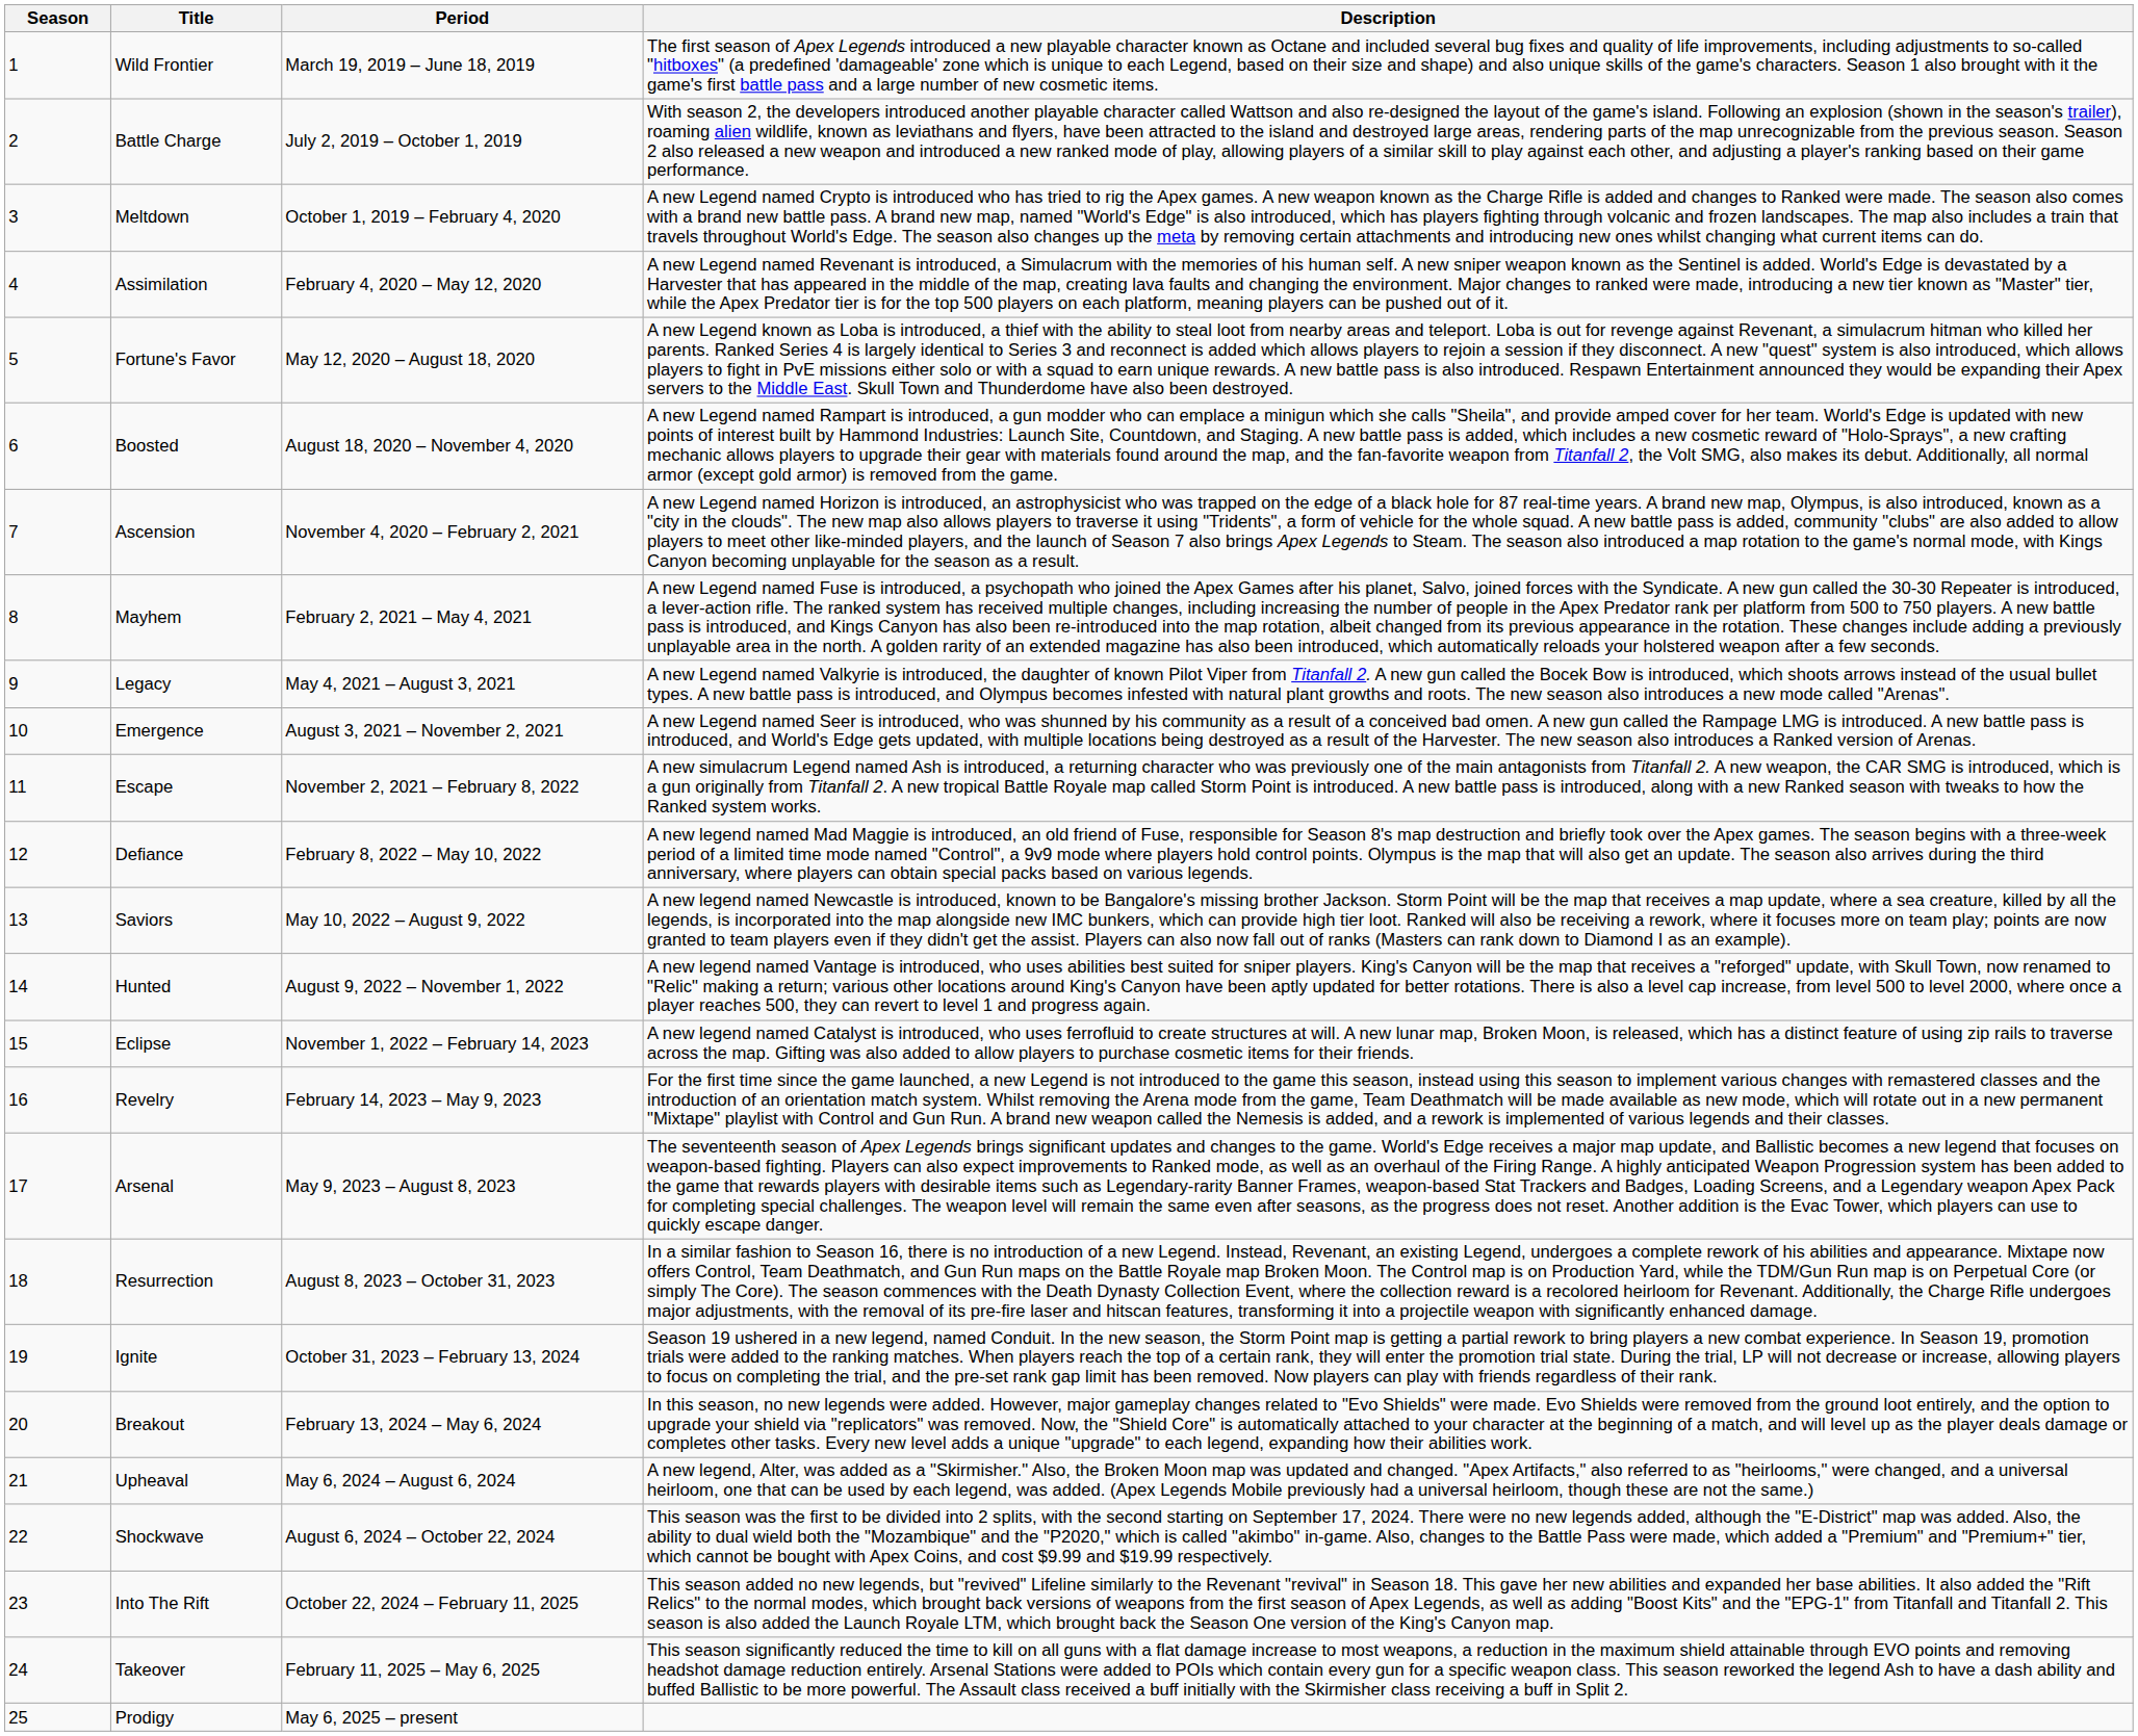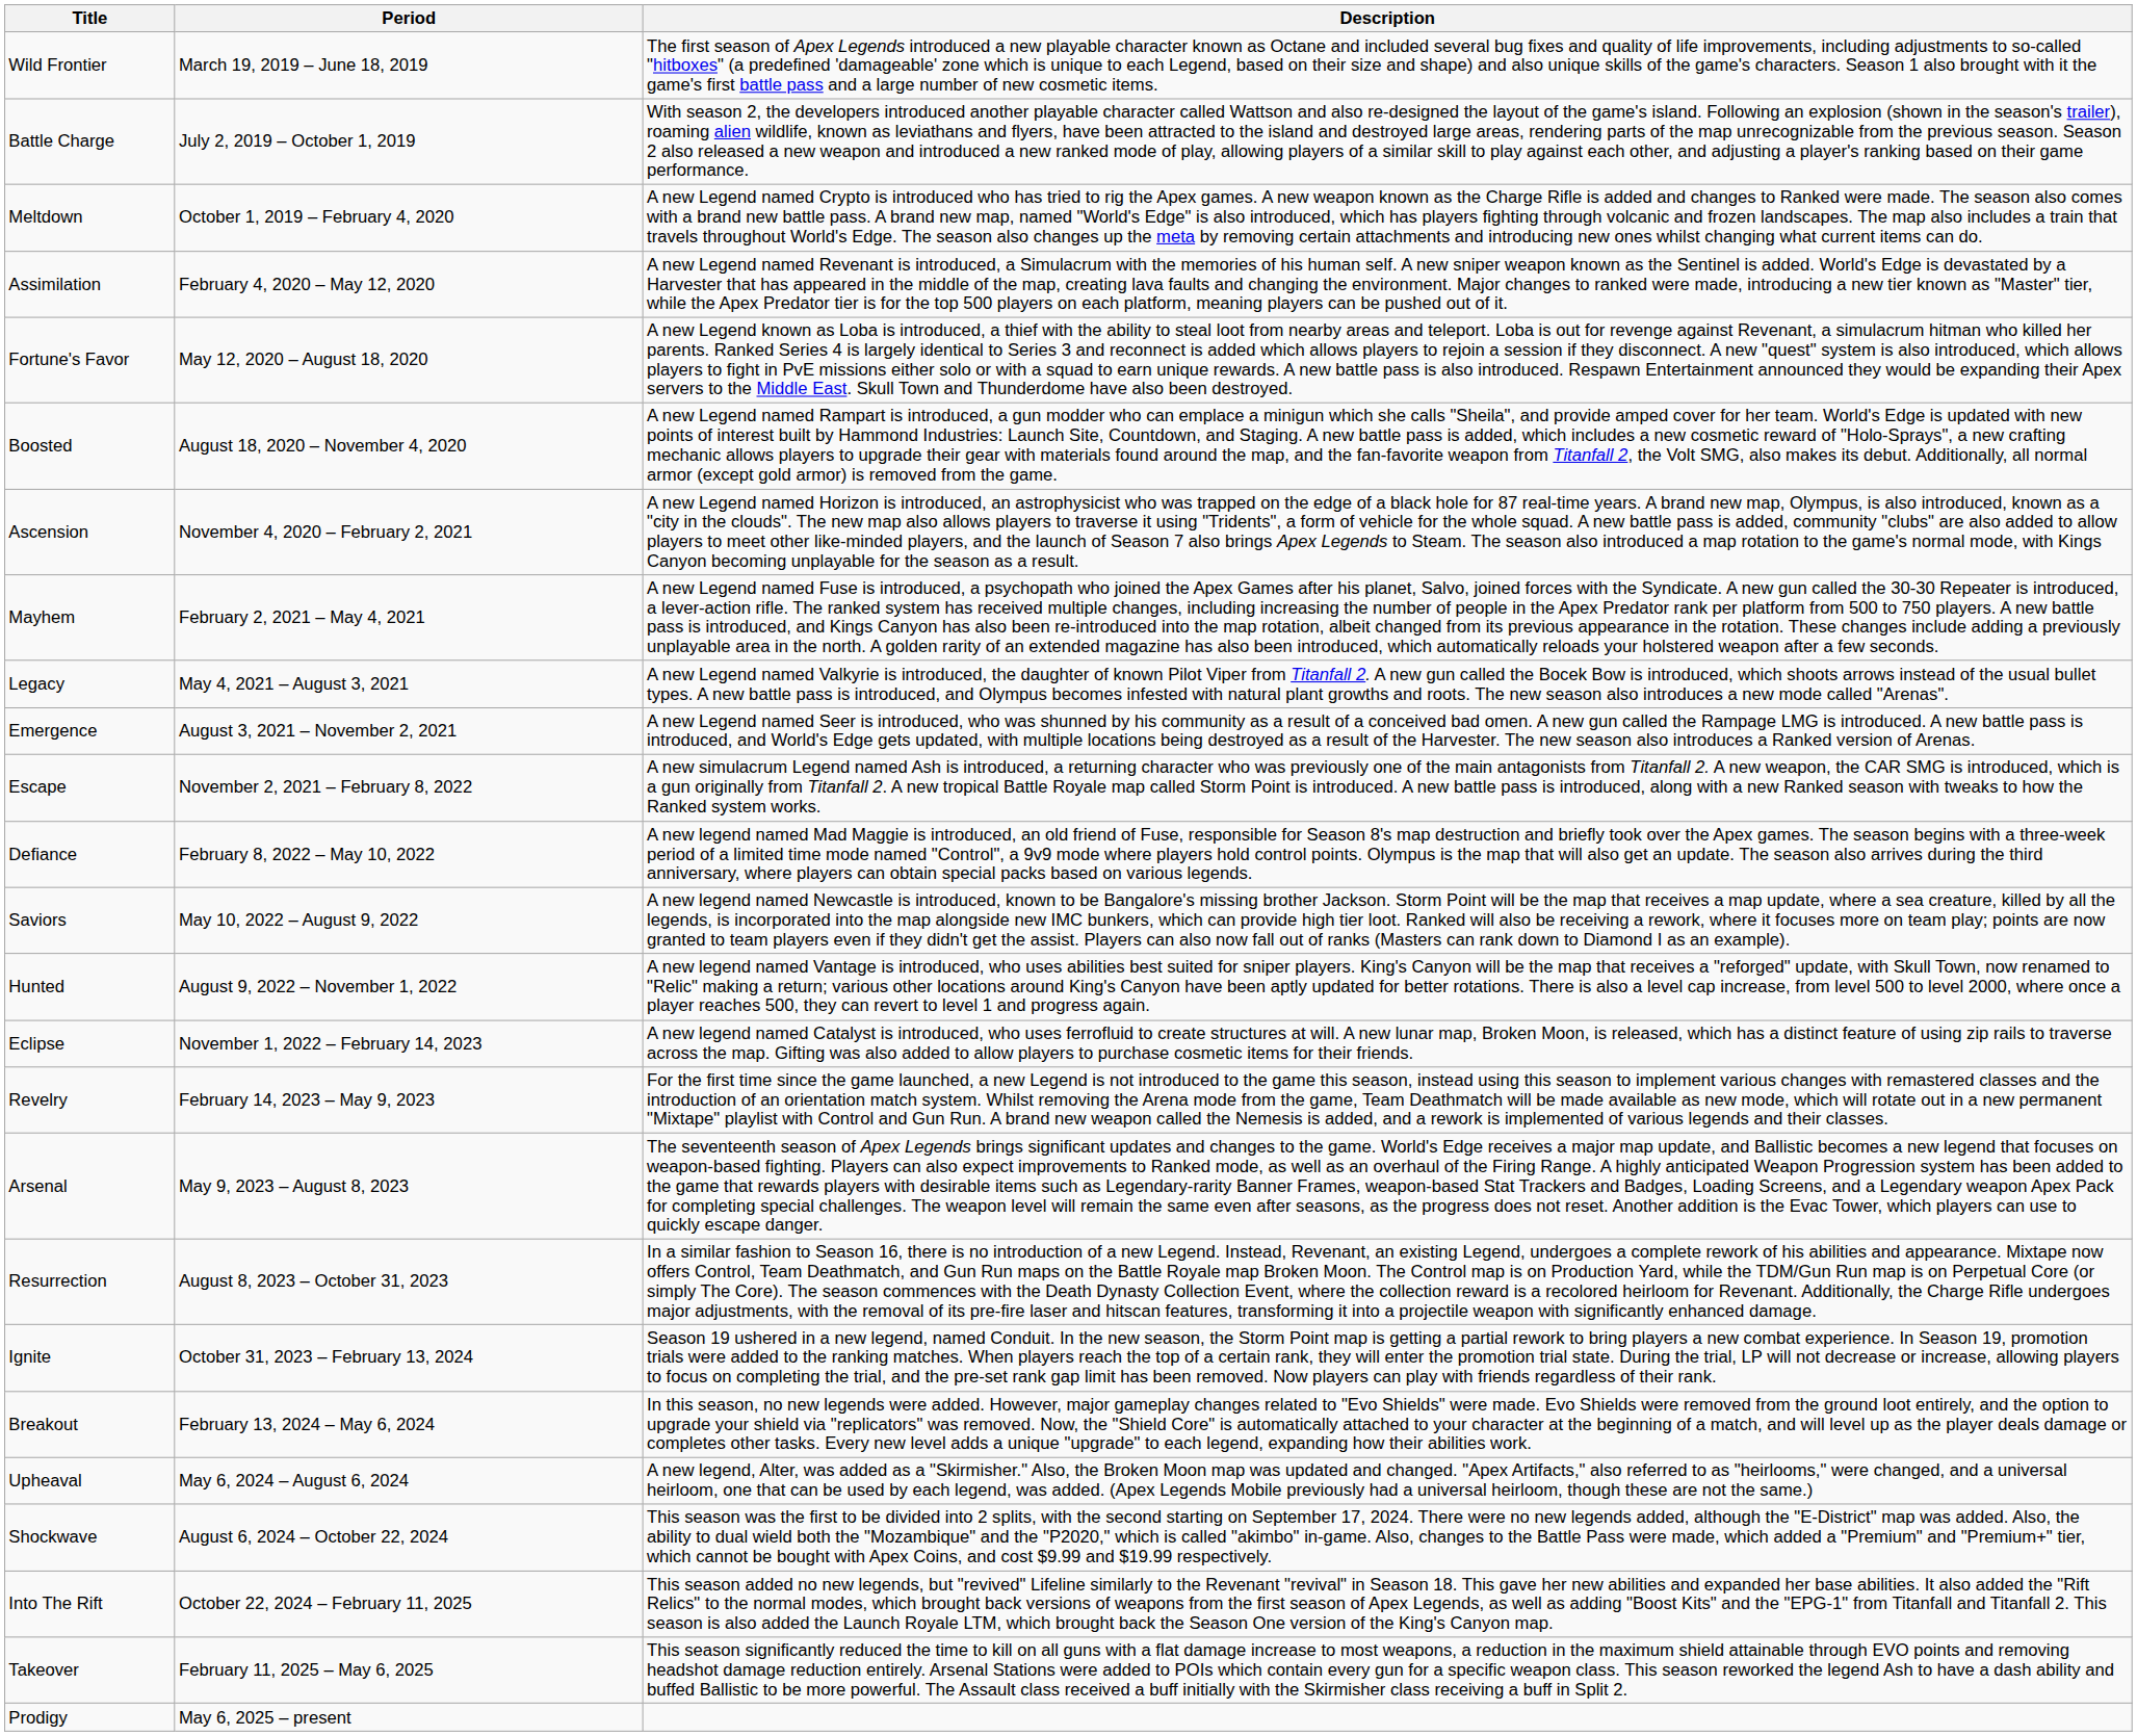 <table class="wikitable">
 <tr>
-<th width="5%">Season</th>
 <th width="8%">Title</th>
 <th>Period</th>
 <th width="70%">Description</th>
 </tr>
 <tr>
-<td>1</td>
 <td>Wild Frontier</td>
 <td>March 19, 2019 – June 18, 2019</td>
 <td>The first season of <em>Apex Legends</em> introduced a new playable character known as Octane and included several bug fixes and quality of life improvements, including adjustments to so-called "<a href='#'>hitboxes</a>" (a predefined 'damageable' zone which is unique to each Legend, based on their size and shape) and also unique skills of the game's characters. Season 1 also brought with it the game's first <a href='#'>battle pass</a> and a large number of new cosmetic items.</td>
 </tr>
 <tr>
-<td>2</td>
 <td>Battle Charge</td>
 <td>July 2, 2019 – October 1, 2019</td>
 <td>With season 2, the developers introduced another playable character called Wattson and also re-designed the layout of the game's island. Following an explosion (shown in the season's <a href='#'>trailer</a>), roaming <a href='#'>alien</a> wildlife, known as leviathans and flyers, have been attracted to the island and destroyed large areas, rendering parts of the map unrecognizable from the previous season. Season 2 also released a new weapon and introduced a new ranked mode of play, allowing players of a similar skill to play against each other, and adjusting a player's ranking based on their game performance.</td>
 </tr>
 <tr>
-<td>3</td>
 <td>Meltdown</td>
 <td>October 1, 2019 – February 4, 2020</td>
 <td>A new Legend named Crypto is introduced who has tried to rig the Apex games. A new weapon known as the Charge Rifle is added and changes to Ranked were made. The season also comes with a brand new battle pass. A brand new map, named "World's Edge" is also introduced, which has players fighting through volcanic and frozen landscapes. The map also includes a train that travels throughout World's Edge. The season also changes up the <a href='#'>meta</a> by removing certain attachments and introducing new ones whilst changing what current items can do.</td>
 </tr>
 <tr>
-<td>4</td>
 <td>Assimilation</td>
 <td>February 4, 2020 – May 12, 2020</td>
 <td>A new Legend named Revenant is introduced, a Simulacrum with the memories of his human self. A new sniper weapon known as the Sentinel is added. World's Edge is devastated by a Harvester that has appeared in the middle of the map, creating lava faults and changing the environment. Major changes to ranked were made, introducing a new tier known as "Master" tier, while the Apex Predator tier is for the top 500 players on each platform, meaning players can be pushed out of it.</td>
 </tr>
 <tr>
-<td>5</td>
 <td>Fortune's Favor</td>
 <td>May 12, 2020 – August 18, 2020</td>
 <td>A new Legend known as Loba is introduced, a thief with the ability to steal loot from nearby areas and teleport. Loba is out for revenge against Revenant, a simulacrum hitman who killed her parents. Ranked Series 4 is largely identical to Series 3 and reconnect is added which allows players to rejoin a session if they disconnect. A new "quest" system is also introduced, which allows players to fight in PvE missions either solo or with a squad to earn unique rewards. A new battle pass is also introduced. Respawn Entertainment announced they would be expanding their Apex servers to the <a href='#'>Middle East</a>. Skull Town and Thunderdome have also been destroyed.</td>
 </tr>
 <tr>
-<td>6</td>
 <td>Boosted</td>
 <td>August 18, 2020 – November 4, 2020</td>
 <td>A new Legend named Rampart is introduced, a gun modder who can emplace a minigun which she calls "Sheila", and provide amped cover for her team. World's Edge is updated with new points of interest built by Hammond Industries: Launch Site, Countdown, and Staging. A new battle pass is added, which includes a new cosmetic reward of "Holo-Sprays", a new crafting mechanic allows players to upgrade their gear with materials found around the map, and the fan-favorite weapon from <em><a href='#'>Titanfall 2</a></em>, the Volt SMG, also makes its debut. Additionally, all normal armor (except gold armor) is removed from the game.</td>
 </tr>
 <tr>
-<td>7</td>
 <td>Ascension</td>
 <td>November 4, 2020 – February 2, 2021</td>
 <td>A new Legend named Horizon is introduced, an astrophysicist who was trapped on the edge of a black hole for 87 real-time years. A brand new map, Olympus, is also introduced, known as a "city in the clouds". The new map also allows players to traverse it using "Tridents", a form of vehicle for the whole squad. A new battle pass is added, community "clubs" are also added to allow players to meet other like-minded players, and the launch of Season 7 also brings <em>Apex Legends</em> to Steam. The season also introduced a map rotation to the game's normal mode, with Kings Canyon becoming unplayable for the season as a result.</td>
 </tr>
 <tr>
-<td>8</td>
 <td>Mayhem</td>
 <td>February 2, 2021 – May 4, 2021</td>
 <td>A new Legend named Fuse is introduced, a psychopath who joined the Apex Games after his planet, Salvo, joined forces with the Syndicate. A new gun called the 30-30 Repeater is introduced, a lever-action rifle. The ranked system has received multiple changes, including increasing the number of people in the Apex Predator rank per platform from 500 to 750 players. A new battle pass is introduced, and Kings Canyon has also been re-introduced into the map rotation, albeit changed from its previous appearance in the rotation. These changes include adding a previously unplayable area in the north. A golden rarity of an extended magazine has also been introduced, which automatically reloads your holstered weapon after a few seconds.</td>
 </tr>
 <tr>
-<td>9</td>
 <td>Legacy</td>
 <td>May 4, 2021 – August 3, 2021</td>
 <td>A new Legend named Valkyrie is introduced, the daughter of known Pilot Viper from <em><a href='#'>Titanfall 2</a>.</em> A new gun called the Bocek Bow is introduced, which shoots arrows instead of the usual bullet types. A new battle pass is introduced, and Olympus becomes infested with natural plant growths and roots. The new season also introduces a new mode called "Arenas".</td>
 </tr>
 <tr>
-<td>10</td>
 <td>Emergence</td>
 <td>August 3, 2021 – November 2, 2021</td>
 <td>A new Legend named Seer is introduced, who was shunned by his community as a result of a conceived bad omen. A new gun called the Rampage LMG is introduced. A new battle pass is introduced, and World's Edge gets updated, with multiple locations being destroyed as a result of the Harvester. The new season also introduces a Ranked version of Arenas.</td>
 </tr>
 <tr>
-<td>11</td>
 <td>Escape</td>
 <td>November 2, 2021 – February 8, 2022</td>
 <td>A new simulacrum Legend named Ash is introduced, a returning character who was previously one of the main antagonists from <em>Titanfall 2.</em>  A new weapon, the CAR SMG is introduced, which is a gun originally from <em>Titanfall 2</em>. A new tropical Battle Royale map called Storm Point is introduced. A new battle pass is introduced, along with a new Ranked season with tweaks to how the Ranked system works.</td>
 </tr>
 <tr>
-<td>12</td>
 <td>Defiance</td>
 <td>February 8, 2022 – May 10, 2022</td>
 <td>A new legend named Mad Maggie is introduced, an old friend of Fuse, responsible for Season 8's map destruction and briefly took over the Apex games. The season begins with a three-week period of a limited time mode named "Control", a 9v9 mode where players hold control points. Olympus is the map that will also get an update. The season also arrives during the third anniversary, where players can obtain special packs based on various legends.</td>
 </tr>
 <tr>
-<td>13</td>
 <td>Saviors</td>
 <td>May 10, 2022 – August 9, 2022</td>
 <td>A new legend named Newcastle is introduced, known to be Bangalore's missing brother Jackson. Storm Point will be the map that receives a map update, where a sea creature, killed by all the legends, is incorporated into the map alongside new IMC bunkers, which can provide high tier loot. Ranked will also be receiving a rework, where it focuses more on team play; points are now granted to team players even if they didn't get the assist. Players can also now fall out of ranks (Masters can rank down to Diamond I as an example).</td>
 </tr>
 <tr>
-<td>14</td>
 <td>Hunted</td>
 <td>August 9, 2022 – November 1, 2022</td>
 <td>A new legend named Vantage is introduced, who uses abilities best suited for sniper players. King's Canyon will be the map that receives a "reforged" update, with Skull Town, now renamed to "Relic" making a return; various other locations around King's Canyon have been aptly updated for better rotations. There is also a level cap increase, from level 500 to level 2000, where once a player reaches 500, they can revert to level 1 and progress again.</td>
 </tr>
 <tr>
-<td>15</td>
 <td>Eclipse</td>
 <td>November 1, 2022 – February 14, 2023</td>
 <td>A new legend named Catalyst is introduced, who uses ferrofluid to create structures at will. A new lunar map, Broken Moon, is released, which has a distinct feature of using zip rails to traverse across the map. Gifting was also added to allow players to purchase cosmetic items for their friends.</td>
 </tr>
 <tr>
-<td>16</td>
 <td>Revelry</td>
 <td>February 14, 2023 – May 9, 2023</td>
 <td>For the first time since the game launched, a new Legend is not introduced to the game this season, instead using this season to implement various changes with remastered classes and the introduction of an orientation match system. Whilst removing the Arena mode from the game, Team Deathmatch will be made available as new mode, which will rotate out in a new permanent "Mixtape" playlist with Control and Gun Run. A brand new weapon called the Nemesis is added, and a rework is implemented of various legends and their classes.</td>
 </tr>
 <tr>
-<td>17</td>
 <td>Arsenal</td>
 <td>May 9, 2023 – August 8, 2023</td>
 <td>The seventeenth season of <em>Apex Legends</em> brings significant updates and changes to the game. World's Edge receives a major map update, and Ballistic becomes a new legend that focuses on weapon-based fighting. Players can also expect improvements to Ranked mode, as well as an overhaul of the Firing Range. A highly anticipated Weapon Progression system has been added to the game that rewards players with desirable items such as Legendary-rarity Banner Frames, weapon-based Stat Trackers and Badges, Loading Screens, and a Legendary weapon Apex Pack for completing special challenges. The weapon level will remain the same even after seasons, as the progress does not reset. Another addition is the Evac Tower, which players can use to quickly escape danger.</td>
 </tr>
 <tr>
-<td>18</td>
 <td>Resurrection</td>
 <td>August 8, 2023 – October 31, 2023</td>
 <td>In a similar fashion to Season 16, there is no introduction of a new Legend. Instead, Revenant, an existing Legend, undergoes a complete rework of his abilities and appearance. Mixtape now offers Control, Team Deathmatch, and Gun Run maps on the Battle Royale map Broken Moon. The Control map is on Production Yard, while the TDM/Gun Run map is on Perpetual Core (or simply The Core). The season commences with the Death Dynasty Collection Event, where the collection reward is a recolored heirloom for Revenant. Additionally, the Charge Rifle undergoes major adjustments, with the removal of its pre-fire laser and hitscan features, transforming it into a projectile weapon with significantly enhanced damage.</td>
 </tr>
 <tr>
-<td>19</td>
 <td>Ignite</td>
 <td>October 31, 2023 – February 13, 2024</td>
 <td>Season 19 ushered in a new legend, named Conduit. In the new season, the Storm Point map is getting a partial rework to bring players a new combat experience. In Season 19, promotion trials were added to the ranking matches. When players reach the top of a certain rank, they will enter the promotion trial state. During the trial, LP will not decrease or increase, allowing players to focus on completing the trial, and the pre-set rank gap limit has been removed. Now players can play with friends regardless of their rank.</td>
 </tr>
 <tr>
-<td>20</td>
 <td>Breakout</td>
 <td>February 13, 2024 – May 6, 2024</td>
 <td>In this season, no new legends were added. However, major gameplay changes related to "Evo Shields" were made. Evo Shields were removed from the ground loot entirely, and the option to upgrade your shield via "replicators" was removed. Now, the "Shield Core" is automatically attached to your character at the beginning of a match, and will level up as the player deals damage or completes other tasks. Every new level adds a unique "upgrade" to each legend, expanding how their abilities work.</td>
 </tr>
 <tr>
-<td>21</td>
 <td>Upheaval</td>
 <td>May 6, 2024 – August 6, 2024</td>
 <td>A new legend, Alter, was added as a "Skirmisher." Also, the Broken Moon map was updated and changed. "Apex Artifacts," also referred to as "heirlooms," were changed, and a universal heirloom, one that can be used by each legend, was added. (Apex Legends Mobile previously had a universal heirloom, though these are not the same.)</td>
 </tr>
 <tr>
-<td>22</td>
 <td>Shockwave</td>
 <td>August 6, 2024 – October 22, 2024</td>
 <td>This season was the first to be divided into 2 splits, with the second starting on September 17, 2024. There were no new legends added, although the "E-District" map was added. Also, the ability to dual wield both the "Mozambique" and the "P2020," which is called "akimbo" in-game. Also, changes to the Battle Pass were made, which added a "Premium" and "Premium+" tier, which cannot be bought with Apex Coins, and cost $9.99 and $19.99 respectively.</td>
 </tr>
 <tr>
-<td>23</td>
 <td>Into The Rift</td>
 <td>October 22, 2024 – February 11, 2025</td>
 <td>This season added no new legends, but "revived" Lifeline similarly to the Revenant "revival" in Season 18. This gave her new abilities and expanded her base abilities. It also added the "Rift Relics" to the normal modes, which brought back versions of weapons from the first season of Apex Legends, as well as adding "Boost Kits" and the "EPG-1" from Titanfall and Titanfall 2. This season is also added the Launch Royale LTM, which brought back the Season One version of the King's Canyon map.</td>
 </tr>
 <tr>
-<td>24</td>
 <td>Takeover</td>
 <td>February 11, 2025 – May 6, 2025</td>
 <td>This season significantly reduced the time to kill on all guns with a flat damage increase to most weapons, a reduction in the maximum shield attainable through EVO points and removing headshot damage reduction entirely. Arsenal Stations were added to POIs which contain every gun for a specific weapon class. This season reworked the legend Ash to have a dash ability and buffed Ballistic to be more powerful. The Assault class received a buff initially with the Skirmisher class receiving a buff in Split 2.</td>
 </tr>
 <tr>
-<td>25</td>
 <td>Prodigy</td>
 <td>May 6, 2025 – present</td>
 <td></td>
 </tr>
 </table>
